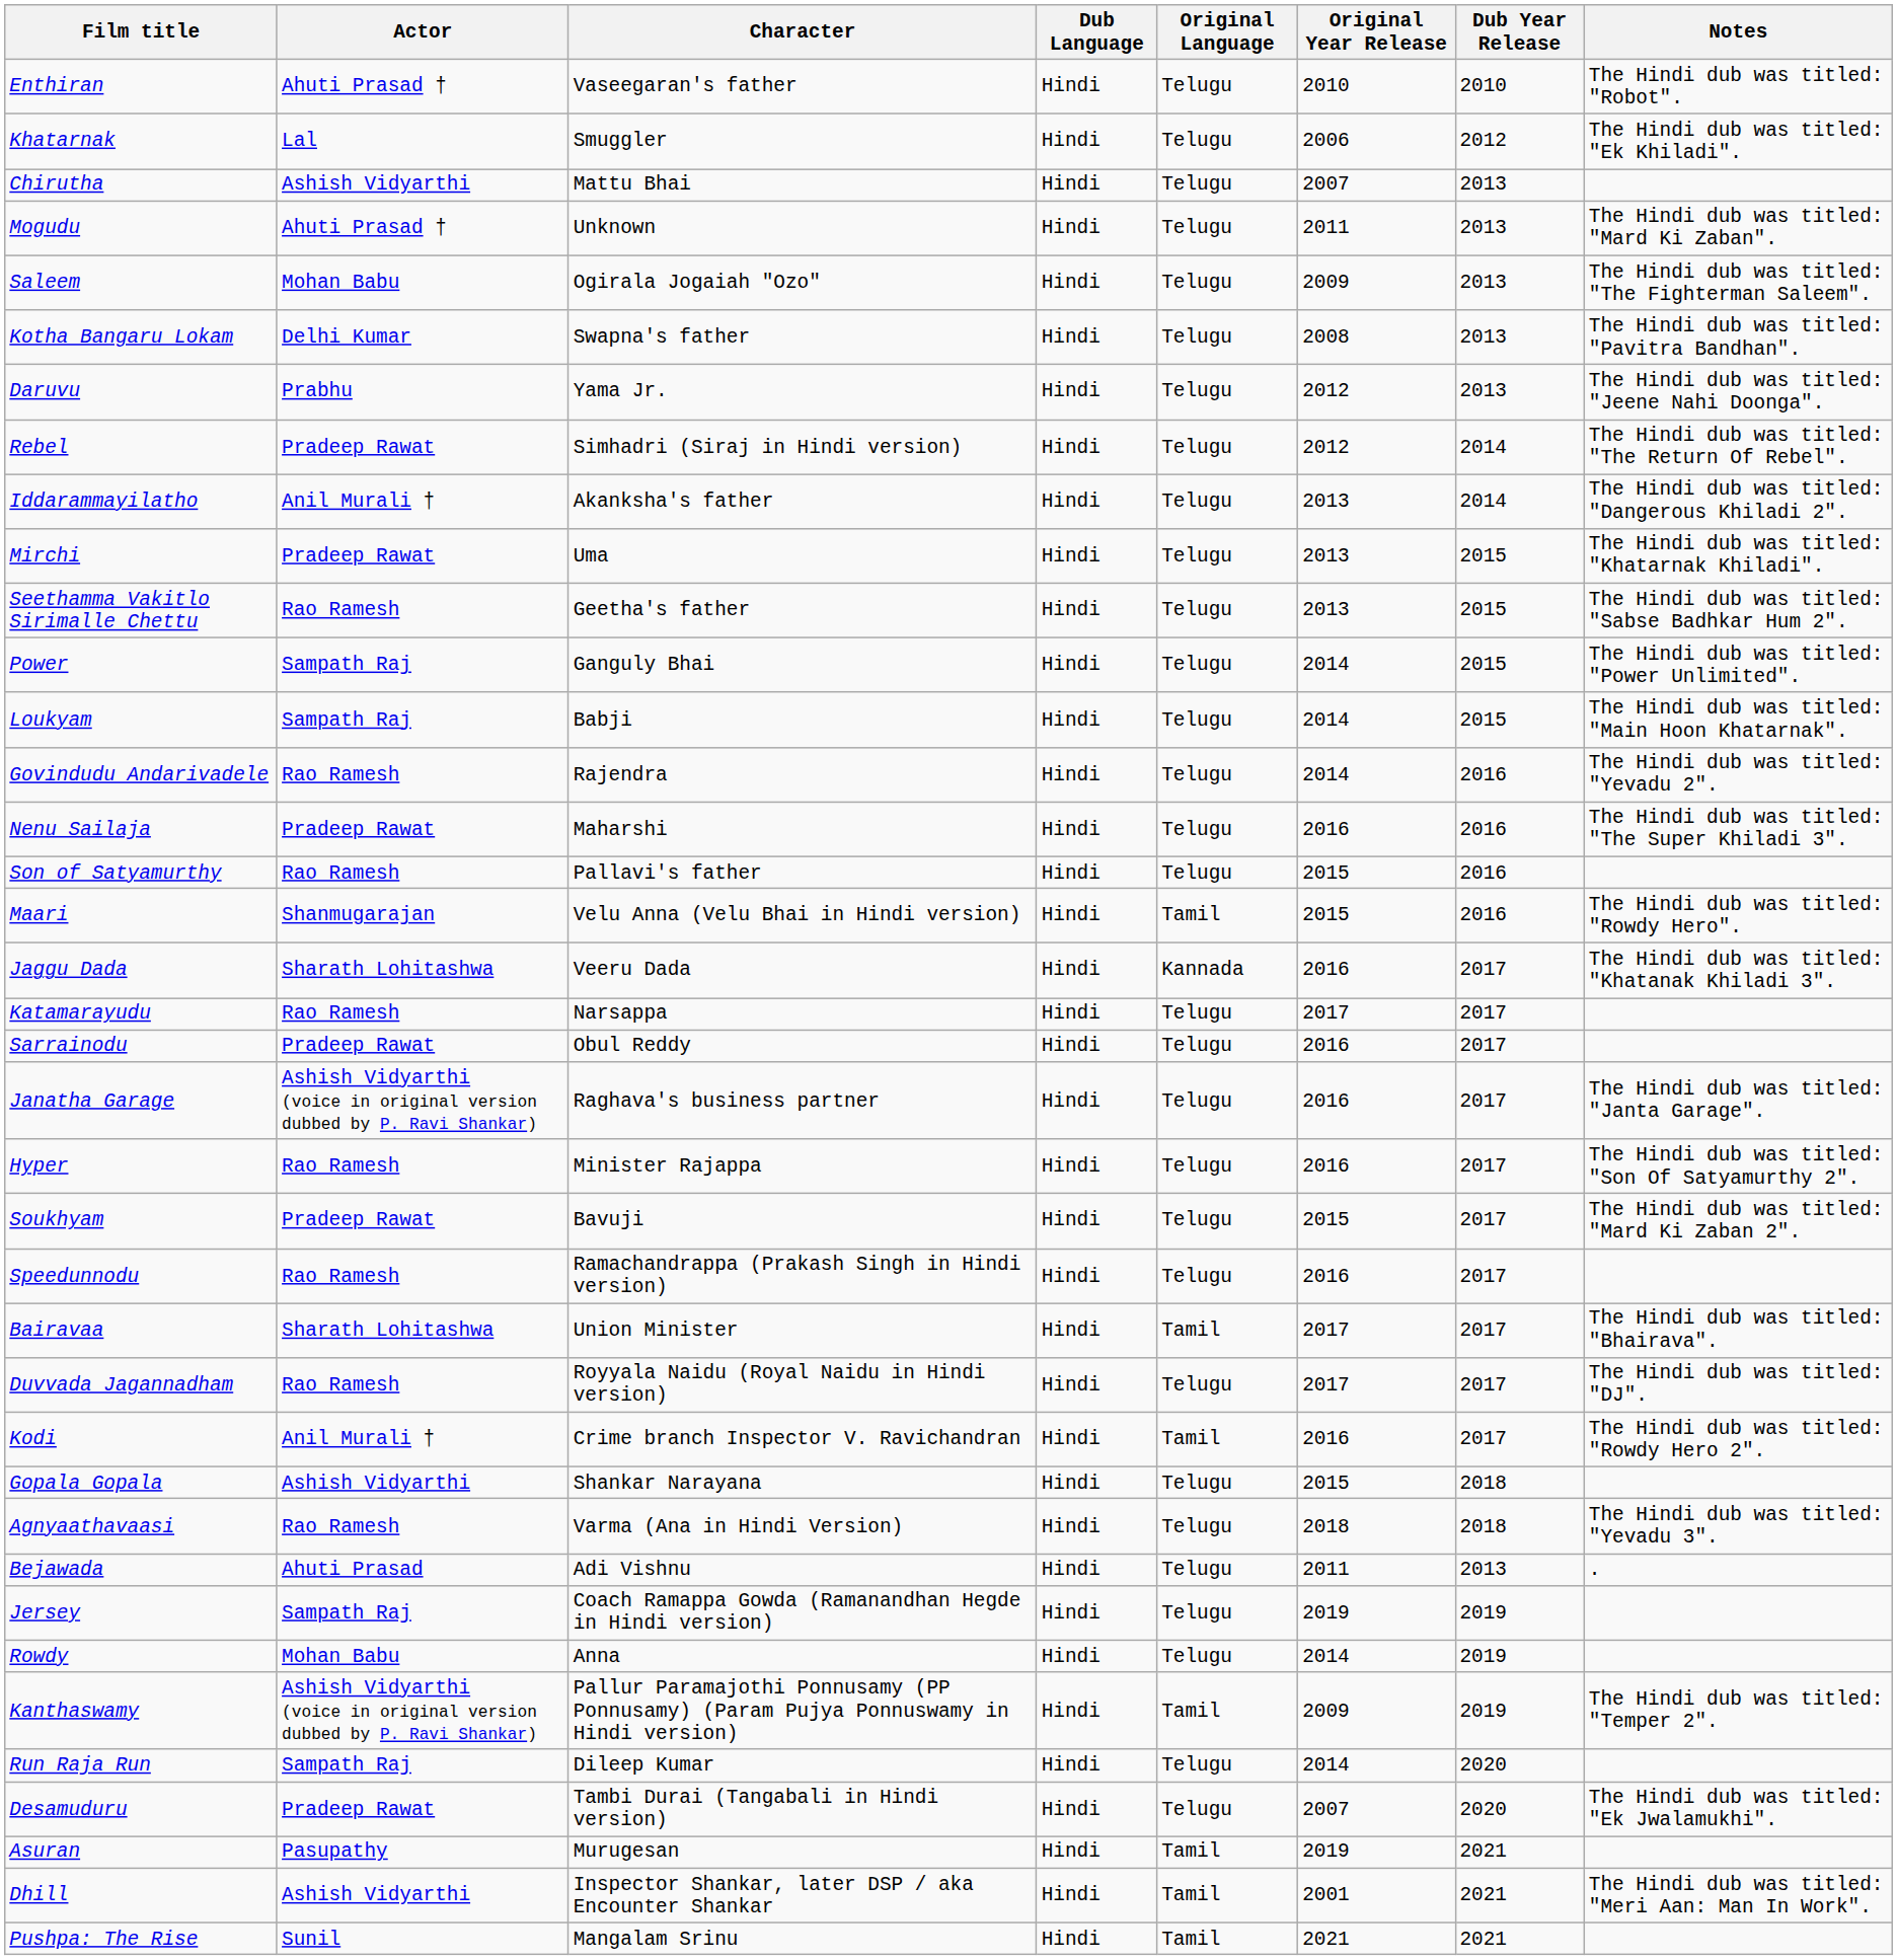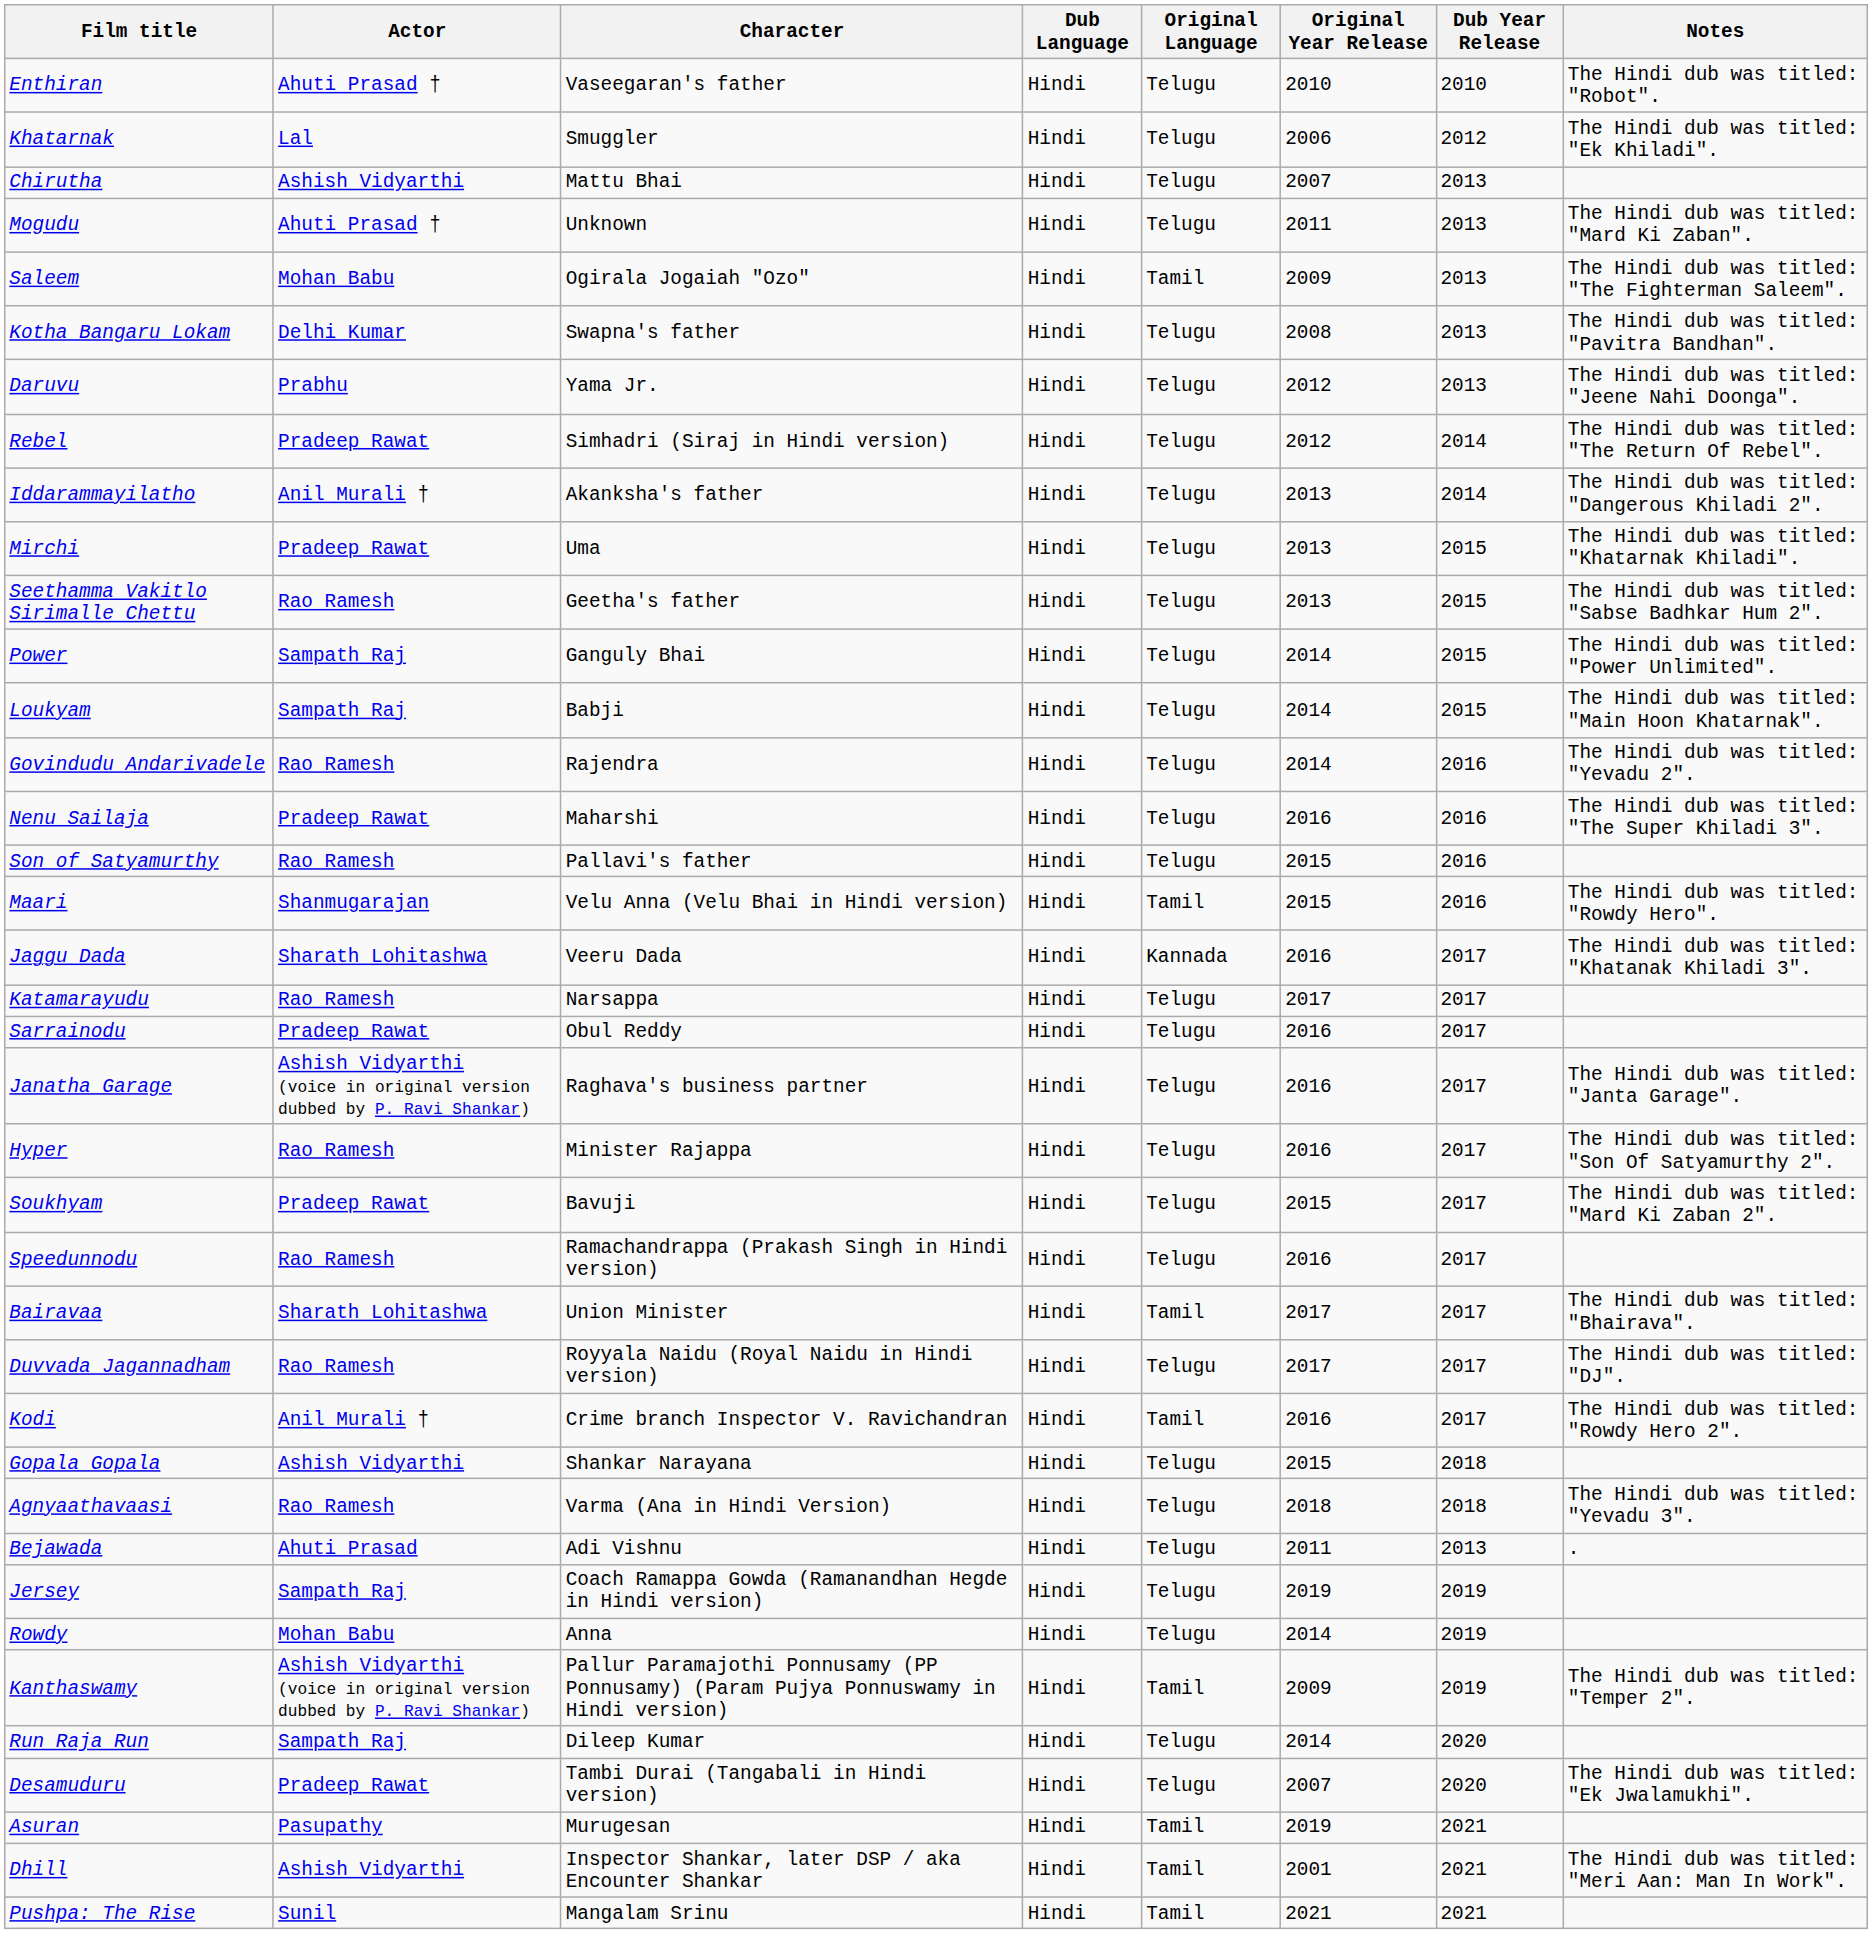 <table class="wikitable sortable">
 <tr>
 <th>Film title</th>
 <th>Actor</th>
 <th>Character</th>
 <th>Dub Language</th>
 <th>Original Language</th>
 <th>Original Year Release</th>
 <th>Dub Year Release</th>
 <th>Notes</th>
 </tr>
 <tr>
 <td><em><a href='#'>Enthiran</a></em></td>
 <td><a href='#'>Ahuti Prasad</a> †</td>
 <td>Vaseegaran's father</td>
 <td>Hindi</td>
 <td>Telugu</td>
 <td>2010</td>
 <td>2010</td>
 <td>The Hindi dub was titled: "Robot".</td>
 </tr>
 <tr>
 <td><em><a href='#'>Khatarnak</a></em></td>
 <td><a href='#'>Lal</a></td>
 <td>Smuggler</td>
 <td>Hindi</td>
 <td>Telugu</td>
 <td>2006</td>
 <td>2012</td>
 <td>The Hindi dub was titled: "Ek Khiladi".</td>
 </tr>
 <tr>
 <td><em><a href='#'>Chirutha</a></em></td>
 <td><a href='#'>Ashish Vidyarthi</a></td>
 <td>Mattu Bhai</td>
 <td>Hindi</td>
 <td>Telugu</td>
 <td>2007</td>
 <td>2013</td>
 <td></td>
 </tr>
 <tr>
 <td><a href='#'><em>Mogudu</em></a></td>
 <td><a href='#'>Ahuti Prasad</a> †</td>
 <td>Unknown</td>
 <td>Hindi</td>
 <td>Telugu</td>
 <td>2011</td>
 <td>2013</td>
 <td>The Hindi dub was titled: "Mard Ki Zaban".</td>
 </tr>
 <tr>
 <td><a href='#'><em>Saleem</em></a></td>
 <td><a href='#'>Mohan Babu</a></td>
 <td>Ogirala Jogaiah "Ozo"</td>
 <td>Hindi</td>
-<td>Telugu</td>
+<td>Tamil</td>
 <td>2009</td>
 <td>2013</td>
 <td>The Hindi dub was titled: "The Fighterman Saleem".</td>
 </tr>
 <tr>
 <td><em><a href='#'>Kotha Bangaru Lokam</a></em></td>
 <td><a href='#'>Delhi Kumar</a></td>
 <td>Swapna's father</td>
 <td>Hindi</td>
 <td>Telugu</td>
 <td>2008</td>
 <td>2013</td>
 <td>The Hindi dub was titled: "Pavitra Bandhan".</td>
 </tr>
 <tr>
 <td><em><a href='#'>Daruvu</a></em></td>
 <td><a href='#'>Prabhu</a></td>
 <td>Yama Jr.</td>
 <td>Hindi</td>
 <td>Telugu</td>
 <td>2012</td>
 <td>2013</td>
 <td>The Hindi dub was titled: "Jeene Nahi Doonga".</td>
 </tr>
 <tr>
 <td><a href='#'><em>Rebel</em></a></td>
 <td><a href='#'>Pradeep Rawat</a></td>
 <td>Simhadri (Siraj in Hindi version)</td>
 <td>Hindi</td>
 <td>Telugu</td>
 <td>2012</td>
 <td>2014</td>
 <td>The Hindi dub was titled: "The Return Of Rebel".</td>
 </tr>
 <tr>
 <td><em><a href='#'>Iddarammayilatho</a></em></td>
 <td><a href='#'>Anil Murali</a> †</td>
 <td>Akanksha's father</td>
 <td>Hindi</td>
 <td>Telugu</td>
 <td>2013</td>
 <td>2014</td>
 <td>The Hindi dub was titled: "Dangerous Khiladi 2".</td>
 </tr>
 <tr>
 <td><a href='#'><em>Mirchi</em></a></td>
 <td><a href='#'>Pradeep Rawat</a></td>
 <td>Uma</td>
 <td>Hindi</td>
 <td>Telugu</td>
 <td>2013</td>
 <td>2015</td>
 <td>The Hindi dub was titled: "Khatarnak Khiladi".</td>
 </tr>
 <tr>
 <td><em><a href='#'>Seethamma Vakitlo Sirimalle Chettu</a></em></td>
 <td><a href='#'>Rao Ramesh</a></td>
 <td>Geetha's father</td>
 <td>Hindi</td>
 <td>Telugu</td>
 <td>2013</td>
 <td>2015</td>
 <td>The Hindi dub was titled: "Sabse Badhkar Hum 2".</td>
 </tr>
 <tr>
 <td><a href='#'><em>Power</em></a></td>
 <td><a href='#'>Sampath Raj</a></td>
 <td>Ganguly Bhai</td>
 <td>Hindi</td>
 <td>Telugu</td>
 <td>2014</td>
 <td>2015</td>
 <td>The Hindi dub was titled: "Power Unlimited".</td>
 </tr>
 <tr>
 <td><em><a href='#'>Loukyam</a></em></td>
 <td><a href='#'>Sampath Raj</a></td>
 <td>Babji</td>
 <td>Hindi</td>
 <td>Telugu</td>
 <td>2014</td>
 <td>2015</td>
 <td>The Hindi dub was titled: "Main Hoon Khatarnak".</td>
 </tr>
 <tr>
 <td><em><a href='#'>Govindudu Andarivadele</a></em></td>
 <td><a href='#'>Rao Ramesh</a></td>
 <td>Rajendra</td>
 <td>Hindi</td>
 <td>Telugu</td>
 <td>2014</td>
 <td>2016</td>
 <td>The Hindi dub was titled: "Yevadu 2".</td>
 </tr>
 <tr>
 <td><em><a href='#'>Nenu Sailaja</a></em></td>
 <td><a href='#'>Pradeep Rawat</a></td>
 <td>Maharshi</td>
 <td>Hindi</td>
 <td>Telugu</td>
 <td>2016</td>
 <td>2016</td>
 <td>The Hindi dub was titled: "The Super Khiladi 3".</td>
 </tr>
 <tr>
 <td><em><a href='#'>Son of Satyamurthy</a></em></td>
 <td><a href='#'>Rao Ramesh</a></td>
 <td>Pallavi's father</td>
 <td>Hindi</td>
 <td>Telugu</td>
 <td>2015</td>
 <td>2016</td>
 <td></td>
 </tr>
 <tr>
 <td><a href='#'><em>Maari</em></a></td>
 <td><a href='#'>Shanmugarajan</a></td>
 <td>Velu Anna (Velu Bhai in Hindi version)</td>
 <td>Hindi</td>
 <td>Tamil</td>
 <td>2015</td>
 <td>2016</td>
 <td>The Hindi dub was titled: "Rowdy Hero".</td>
 </tr>
 <tr>
 <td><em><a href='#'>Jaggu Dada</a></em></td>
 <td><a href='#'>Sharath Lohitashwa</a></td>
 <td>Veeru Dada</td>
 <td>Hindi</td>
 <td>Kannada</td>
 <td>2016</td>
 <td>2017</td>
 <td>The Hindi dub was titled: "Khatanak Khiladi 3".</td>
 </tr>
 <tr>
 <td><em><a href='#'>Katamarayudu</a></em></td>
 <td><a href='#'>Rao Ramesh</a></td>
 <td>Narsappa</td>
 <td>Hindi</td>
 <td>Telugu</td>
 <td>2017</td>
 <td>2017</td>
 <td></td>
 </tr>
 <tr>
 <td><em><a href='#'>Sarrainodu</a></em></td>
 <td><a href='#'>Pradeep Rawat</a></td>
 <td>Obul Reddy</td>
 <td>Hindi</td>
 <td>Telugu</td>
 <td>2016</td>
 <td>2017</td>
 <td></td>
 </tr>
 <tr>
 <td><em><a href='#'>Janatha Garage</a></em></td>
 <td><a href='#'>Ashish Vidyarthi</a><br><small>(voice in original version dubbed by <a href='#'>P. Ravi Shankar</a>)</small></td>
 <td>Raghava's business partner</td>
 <td>Hindi</td>
 <td>Telugu</td>
 <td>2016</td>
 <td>2017</td>
 <td>The Hindi dub was titled: "Janta Garage".</td>
 </tr>
 <tr>
 <td><a href='#'><em>Hyper</em></a></td>
 <td><a href='#'>Rao Ramesh</a></td>
 <td>Minister Rajappa</td>
 <td>Hindi</td>
 <td>Telugu</td>
 <td>2016</td>
 <td>2017</td>
 <td>The Hindi dub was titled: "Son Of Satyamurthy 2".</td>
 </tr>
 <tr>
 <td><em><a href='#'>Soukhyam</a></em></td>
 <td><a href='#'>Pradeep Rawat</a></td>
 <td>Bavuji</td>
 <td>Hindi</td>
 <td>Telugu</td>
 <td>2015</td>
 <td>2017</td>
 <td>The Hindi dub was titled: "Mard Ki Zaban 2".</td>
 </tr>
 <tr>
 <td><em><a href='#'>Speedunnodu</a></em></td>
 <td><a href='#'>Rao Ramesh</a></td>
 <td>Ramachandrappa (Prakash Singh in Hindi version)</td>
 <td>Hindi</td>
 <td>Telugu</td>
 <td>2016</td>
 <td>2017</td>
 <td></td>
 </tr>
 <tr>
 <td><em><a href='#'>Bairavaa</a></em></td>
 <td><a href='#'>Sharath Lohitashwa</a></td>
 <td>Union Minister</td>
 <td>Hindi</td>
 <td>Tamil</td>
 <td>2017</td>
 <td>2017</td>
 <td>The Hindi dub was titled: "Bhairava".</td>
 </tr>
 <tr>
 <td><em><a href='#'>Duvvada Jagannadham</a></em></td>
 <td><a href='#'>Rao Ramesh</a></td>
 <td>Royyala Naidu (Royal Naidu in Hindi version)</td>
 <td>Hindi</td>
 <td>Telugu</td>
 <td>2017</td>
 <td>2017</td>
 <td>The Hindi dub was titled: "DJ".</td>
 </tr>
 <tr>
 <td><a href='#'><em>Kodi</em></a></td>
 <td><a href='#'>Anil Murali</a> †</td>
 <td>Crime branch Inspector V. Ravichandran</td>
 <td>Hindi</td>
 <td>Tamil</td>
 <td>2016</td>
 <td>2017</td>
 <td>The Hindi dub was titled: "Rowdy Hero 2".</td>
 </tr>
 <tr>
 <td><a href='#'><em>Gopala Gopala</em></a></td>
 <td><a href='#'>Ashish Vidyarthi</a></td>
 <td>Shankar Narayana</td>
 <td>Hindi</td>
 <td>Telugu</td>
 <td>2015</td>
 <td>2018</td>
 <td></td>
 </tr>
 <tr>
 <td><em><a href='#'>Agnyaathavaasi</a></em></td>
 <td><a href='#'>Rao Ramesh</a></td>
 <td>Varma (Ana in Hindi Version)</td>
 <td>Hindi</td>
 <td>Telugu</td>
 <td>2018</td>
 <td>2018</td>
 <td>The Hindi dub was titled: "Yevadu 3".</td>
 </tr>
 <tr>
 <td><em><a href='#'>Bejawada</a></em></td>
 <td><a href='#'>Ahuti Prasad</a></td>
 <td>Adi Vishnu</td>
 <td>Hindi</td>
 <td>Telugu</td>
 <td>2011</td>
 <td>2013</td>
 <td>.</td>
 </tr>
 <tr>
 <td><a href='#'><em>Jersey</em></a></td>
 <td><a href='#'>Sampath Raj</a></td>
 <td>Coach Ramappa Gowda (Ramanandhan Hegde in Hindi version)</td>
 <td>Hindi</td>
 <td>Telugu</td>
 <td>2019</td>
 <td>2019</td>
 <td></td>
 </tr>
 <tr>
 <td><a href='#'><em>Rowdy</em></a></td>
 <td><a href='#'>Mohan Babu</a></td>
 <td>Anna</td>
 <td>Hindi</td>
 <td>Telugu</td>
 <td>2014</td>
 <td>2019</td>
 <td></td>
 </tr>
 <tr>
 <td><em><a href='#'>Kanthaswamy</a></em></td>
 <td><a href='#'>Ashish Vidyarthi</a><br><small>(voice in original version dubbed by <a href='#'>P. Ravi Shankar</a>)</small></td>
 <td>Pallur Paramajothi Ponnusamy (PP Ponnusamy) (Param Pujya Ponnuswamy in Hindi version)</td>
 <td>Hindi</td>
 <td>Tamil</td>
 <td>2009</td>
 <td>2019</td>
 <td>The Hindi dub was titled: "Temper 2".</td>
 </tr>
 <tr>
 <td><em><a href='#'>Run Raja Run</a></em></td>
 <td><a href='#'>Sampath Raj</a></td>
 <td>Dileep Kumar</td>
 <td>Hindi</td>
 <td>Telugu</td>
 <td>2014</td>
 <td>2020</td>
 <td></td>
 </tr>
 <tr>
 <td><em><a href='#'>Desamuduru</a></em></td>
 <td><a href='#'>Pradeep Rawat</a></td>
 <td>Tambi Durai (Tangabali in Hindi version)</td>
 <td>Hindi</td>
 <td>Telugu</td>
 <td>2007</td>
 <td>2020</td>
 <td>The Hindi dub was titled: "Ek Jwalamukhi".</td>
 </tr>
 <tr>
 <td><a href='#'><em>Asuran</em></a></td>
 <td><a href='#'>Pasupathy</a></td>
 <td>Murugesan</td>
 <td>Hindi</td>
 <td>Tamil</td>
 <td>2019</td>
 <td>2021</td>
 <td></td>
 </tr>
 <tr>
 <td><em><a href='#'>Dhill</a></em></td>
 <td><a href='#'>Ashish Vidyarthi</a></td>
 <td>Inspector Shankar, later DSP / aka Encounter Shankar</td>
 <td>Hindi</td>
 <td>Tamil</td>
 <td>2001</td>
 <td>2021</td>
 <td>The Hindi dub was titled: "Meri Aan: Man In Work".</td>
 </tr>
 <tr>
 <td><em><a href='#'>Pushpa: The Rise</a></em></td>
 <td><a href='#'>Sunil</a></td>
 <td>Mangalam Srinu</td>
 <td>Hindi</td>
 <td>Tamil</td>
 <td>2021</td>
 <td>2021</td>
 <td></td>
 </tr>
 </table>
